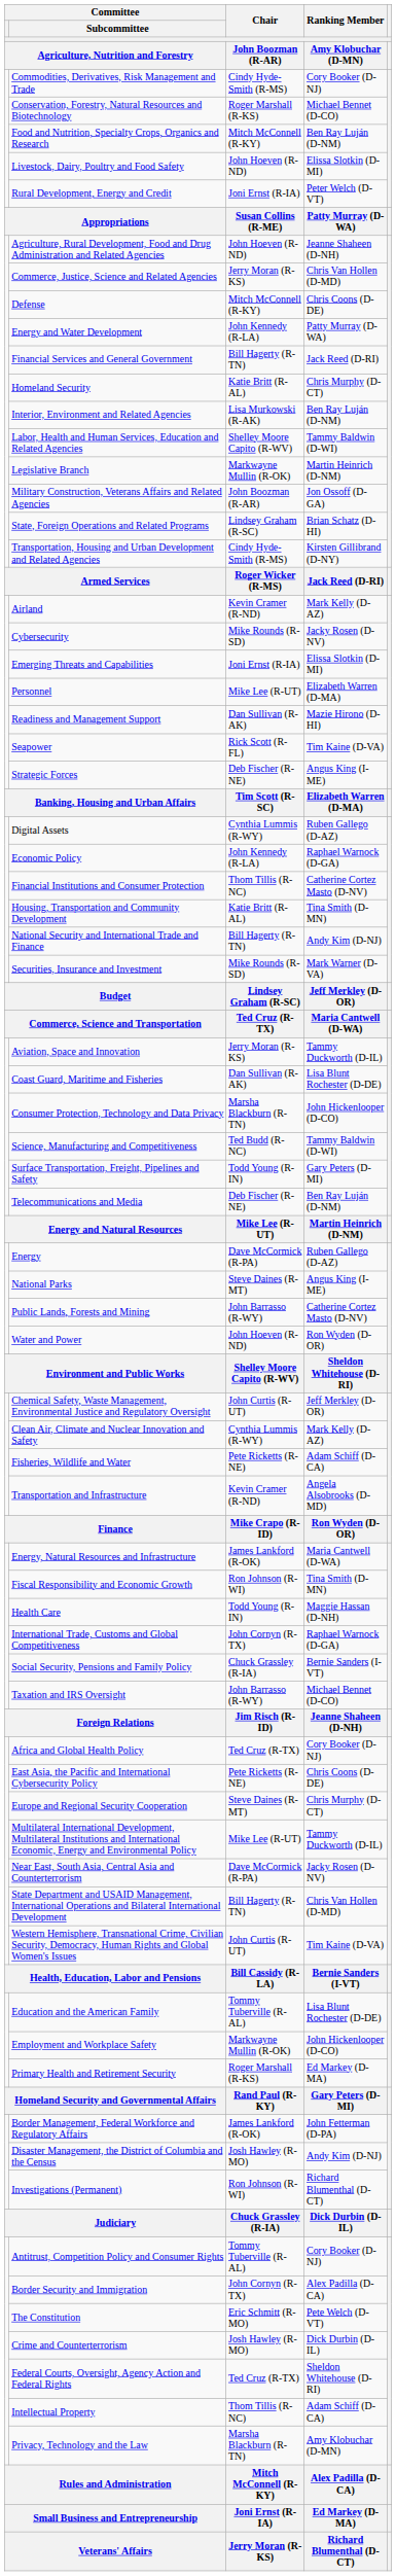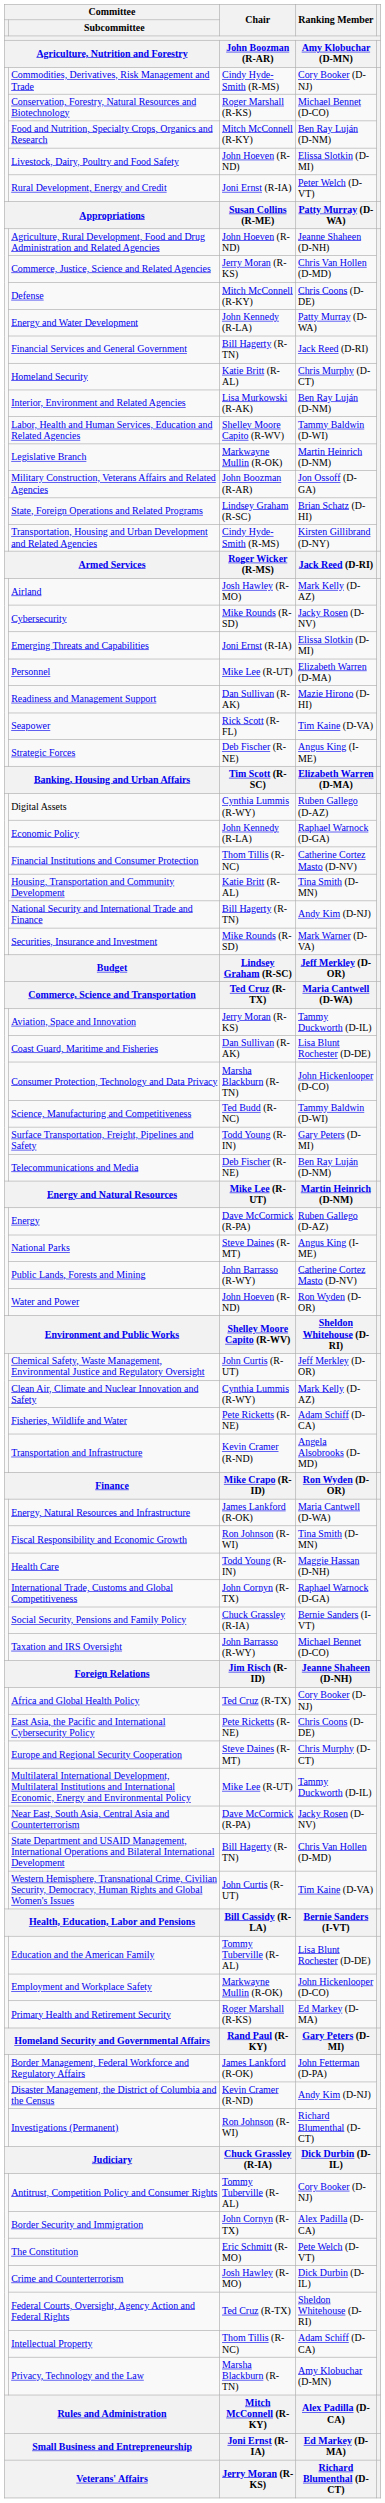 <table class="wikitable">
 <tr>
 <th colspan=2>Committee</th>
 <th rowspan=2>Chair</th>
 <th rowspan=2>Ranking Member</th>
 <th rowspan=2></th>
 </tr>
 <tr>
 <th></th>
 <th>Subcommittee</th>
 </tr>
 <tr>
 <th colspan=5></th>
 </tr>
 <tr>
 <th colspan=2><a href='#'>Agriculture, Nutrition and Forestry</a></th>
 <th><a href='#'>John Boozman</a> (R-AR)</th>
 <th><a href='#'>Amy Klobuchar</a> (D-MN)</th>
 <th></th>
 </tr>
 <tr>
 <td rowspan=5></td>
 <td><a href='#'>Commodities, Derivatives, Risk Management and Trade</a></td>
 <td><a href='#'>Cindy Hyde-Smith</a> (R-MS)</td>
 <td><a href='#'>Cory Booker</a> (D-NJ)</td>
 <th rowspan=5></th>
 </tr>
 <tr>
 <td><a href='#'>Conservation, Forestry, Natural Resources and Biotechnology</a></td>
 <td><a href='#'>Roger Marshall</a> (R-KS)</td>
 <td><a href='#'>Michael Bennet</a> (D-CO)</td>
 </tr>
 <tr>
 <td><a href='#'>Food and Nutrition, Specialty Crops, Organics and Research</a></td>
 <td><a href='#'>Mitch McConnell</a> (R-KY)</td>
 <td><a href='#'>Ben Ray Luján</a> (D-NM)</td>
 </tr>
 <tr>
 <td><a href='#'>Livestock, Dairy, Poultry and Food Safety</a></td>
 <td><a href='#'>John Hoeven</a> (R-ND)</td>
 <td><a href='#'>Elissa Slotkin</a> (D-MI)</td>
 </tr>
 <tr>
 <td><a href='#'>Rural Development, Energy and Credit</a></td>
 <td><a href='#'>Joni Ernst</a> (R-IA)</td>
 <td><a href='#'>Peter Welch</a> (D-VT)</td>
 </tr>
 <tr>
 <th colspan=2><a href='#'>Appropriations</a></th>
 <th><a href='#'>Susan Collins</a> (R-ME)</th>
 <th><a href='#'>Patty Murray</a> (D-WA)</th>
 <th></th>
 </tr>
 <tr>
 <td rowspan=12></td>
 <td><a href='#'>Agriculture, Rural Development, Food and Drug Administration and Related Agencies</a></td>
 <td><a href='#'>John Hoeven</a> (R-ND)</td>
 <td><a href='#'>Jeanne Shaheen</a> (D-NH)</td>
 <th rowspan=12></th>
 </tr>
 <tr>
 <td><a href='#'>Commerce, Justice, Science and Related Agencies</a></td>
 <td><a href='#'>Jerry Moran</a> (R-KS)</td>
 <td><a href='#'>Chris Van Hollen</a> (D-MD)</td>
 </tr>
 <tr>
 <td><a href='#'>Defense</a></td>
 <td><a href='#'>Mitch McConnell</a> (R-KY)</td>
 <td><a href='#'>Chris Coons</a> (D-DE)</td>
 </tr>
 <tr>
 <td><a href='#'>Energy and Water Development</a></td>
 <td><a href='#'>John Kennedy</a> (R-LA)</td>
 <td><a href='#'>Patty Murray</a> (D-WA)</td>
 </tr>
 <tr>
 <td><a href='#'>Financial Services and General Government</a></td>
 <td><a href='#'>Bill Hagerty</a> (R-TN)</td>
 <td><a href='#'>Jack Reed</a> (D-RI)</td>
 </tr>
 <tr>
 <td><a href='#'>Homeland Security</a></td>
 <td><a href='#'>Katie Britt</a> (R-AL)</td>
 <td><a href='#'>Chris Murphy</a> (D-CT)</td>
 </tr>
 <tr>
 <td><a href='#'>Interior, Environment and Related Agencies</a></td>
 <td><a href='#'>Lisa Murkowski</a> (R-AK)</td>
 <td><a href='#'>Ben Ray Luján</a> (D-NM)</td>
 </tr>
 <tr>
 <td><a href='#'>Labor, Health and Human Services, Education and Related Agencies</a></td>
 <td><a href='#'>Shelley Moore Capito</a> (R-WV)</td>
 <td><a href='#'>Tammy Baldwin</a> (D-WI)</td>
 </tr>
 <tr>
 <td><a href='#'>Legislative Branch</a></td>
 <td><a href='#'>Markwayne Mullin</a> (R-OK)</td>
 <td><a href='#'>Martin Heinrich</a> (D-NM)</td>
 </tr>
 <tr>
 <td><a href='#'>Military Construction, Veterans Affairs and Related Agencies</a></td>
 <td><a href='#'>John Boozman</a> (R-AR)</td>
 <td><a href='#'>Jon Ossoff</a> (D-GA)</td>
 </tr>
 <tr>
 <td><a href='#'>State, Foreign Operations and Related Programs</a></td>
 <td><a href='#'>Lindsey Graham</a> (R-SC)</td>
 <td><a href='#'>Brian Schatz</a> (D-HI)</td>
 </tr>
 <tr>
 <td><a href='#'>Transportation, Housing and Urban Development and Related Agencies</a></td>
 <td><a href='#'>Cindy Hyde-Smith</a> (R-MS)</td>
 <td><a href='#'>Kirsten Gillibrand</a> (D-NY)</td>
 </tr>
 <tr>
 <th colspan=2><a href='#'>Armed Services</a></th>
 <th><a href='#'>Roger Wicker</a> (R-MS)</th>
 <th><a href='#'>Jack Reed</a> (D-RI)</th>
 <th></th>
 </tr>
 <tr>
 <td rowspan=7></td>
 <td><a href='#'>Airland</a></td>
-<td><a href='#'>Kevin Cramer</a> (R-ND)</td>
+<td><a href='#'>Josh Hawley</a> (R-MO)</td>
 <td><a href='#'>Mark Kelly</a> (D-AZ)</td>
 <th rowspan=7></th>
 </tr>
 <tr>
 <td><a href='#'>Cybersecurity</a></td>
 <td><a href='#'>Mike Rounds</a> (R-SD)</td>
 <td><a href='#'>Jacky Rosen</a> (D-NV)</td>
 </tr>
 <tr>
 <td><a href='#'>Emerging Threats and Capabilities</a></td>
 <td><a href='#'>Joni Ernst</a> (R-IA)</td>
 <td><a href='#'>Elissa Slotkin</a> (D-MI)</td>
 </tr>
 <tr>
 <td><a href='#'>Personnel</a></td>
 <td><a href='#'>Mike Lee</a> (R-UT)</td>
 <td><a href='#'>Elizabeth Warren</a> (D-MA)</td>
 </tr>
 <tr>
 <td><a href='#'>Readiness and Management Support</a></td>
 <td><a href='#'>Dan Sullivan</a> (R-AK)</td>
 <td><a href='#'>Mazie Hirono</a> (D-HI)</td>
 </tr>
 <tr>
 <td><a href='#'>Seapower</a></td>
 <td><a href='#'>Rick Scott</a> (R-FL)</td>
 <td><a href='#'>Tim Kaine</a> (D-VA)</td>
 </tr>
 <tr>
 <td><a href='#'>Strategic Forces</a></td>
 <td><a href='#'>Deb Fischer</a> (R-NE)</td>
 <td><a href='#'>Angus King</a> (I-ME)</td>
 </tr>
 <tr>
 <th colspan=2><a href='#'>Banking, Housing and Urban Affairs</a></th>
 <th><a href='#'>Tim Scott</a> (R-SC)</th>
 <th><a href='#'>Elizabeth Warren</a> (D-MA)</th>
 <th></th>
 </tr>
 <tr>
 <td rowspan=6></td>
 <td>Digital Assets</td>
 <td><a href='#'>Cynthia Lummis</a> (R-WY)</td>
 <td><a href='#'>Ruben Gallego</a> (D-AZ)</td>
 <th rowspan=6></th>
 </tr>
 <tr>
 <td><a href='#'>Economic Policy</a></td>
 <td><a href='#'>John Kennedy</a> (R-LA)</td>
 <td><a href='#'>Raphael Warnock</a> (D-GA)</td>
 </tr>
 <tr>
 <td><a href='#'>Financial Institutions and Consumer Protection</a></td>
 <td><a href='#'>Thom Tillis</a> (R-NC)</td>
 <td><a href='#'>Catherine Cortez Masto</a> (D-NV)</td>
 </tr>
 <tr>
 <td><a href='#'>Housing, Transportation and Community Development</a></td>
 <td><a href='#'>Katie Britt</a> (R-AL)</td>
 <td><a href='#'>Tina Smith</a> (D-MN)</td>
 </tr>
 <tr>
 <td><a href='#'>National Security and International Trade and Finance</a></td>
 <td><a href='#'>Bill Hagerty</a> (R-TN)</td>
 <td><a href='#'>Andy Kim</a> (D-NJ)</td>
 </tr>
 <tr>
 <td><a href='#'>Securities, Insurance and Investment</a></td>
 <td><a href='#'>Mike Rounds</a> (R-SD)</td>
 <td><a href='#'>Mark Warner</a> (D-VA)</td>
 </tr>
 <tr>
 <th colspan=2><a href='#'>Budget</a></th>
 <th><a href='#'>Lindsey Graham</a> (R-SC)</th>
 <th><a href='#'>Jeff Merkley</a> (D-OR)</th>
 <th></th>
 </tr>
 <tr>
 <th colspan=2><a href='#'>Commerce, Science and Transportation</a></th>
 <th><a href='#'>Ted Cruz</a> (R-TX)</th>
 <th><a href='#'>Maria Cantwell</a> (D-WA)</th>
 <th></th>
 </tr>
 <tr>
 <td rowspan=6></td>
 <td><a href='#'>Aviation, Space and Innovation</a></td>
 <td><a href='#'>Jerry Moran</a> (R-KS)</td>
 <td><a href='#'>Tammy Duckworth</a> (D-IL)</td>
 <th rowspan=6></th>
 </tr>
 <tr>
 <td><a href='#'>Coast Guard, Maritime and Fisheries</a></td>
 <td><a href='#'>Dan Sullivan</a> (R-AK)</td>
 <td><a href='#'>Lisa Blunt Rochester</a> (D-DE)</td>
 </tr>
 <tr>
 <td><a href='#'>Consumer Protection, Technology and Data Privacy</a></td>
 <td><a href='#'>Marsha Blackburn</a> (R-TN)</td>
 <td><a href='#'>John Hickenlooper</a> (D-CO)</td>
 </tr>
 <tr>
 <td><a href='#'>Science, Manufacturing and Competitiveness</a></td>
 <td><a href='#'>Ted Budd</a> (R-NC)</td>
 <td><a href='#'>Tammy Baldwin</a> (D-WI)</td>
 </tr>
 <tr>
 <td><a href='#'>Surface Transportation, Freight, Pipelines and Safety</a></td>
 <td><a href='#'>Todd Young</a> (R-IN)</td>
 <td><a href='#'>Gary Peters</a> (D-MI)</td>
 </tr>
 <tr>
 <td><a href='#'>Telecommunications and Media</a></td>
 <td><a href='#'>Deb Fischer</a> (R-NE)</td>
 <td><a href='#'>Ben Ray Luján</a> (D-NM)</td>
 </tr>
 <tr>
 <th colspan=2><a href='#'>Energy and Natural Resources</a></th>
 <th><a href='#'>Mike Lee</a> (R-UT)</th>
 <th><a href='#'>Martin Heinrich</a> (D-NM)</th>
 <th></th>
 </tr>
 <tr>
 <td rowspan=4></td>
 <td><a href='#'>Energy</a></td>
 <td><a href='#'>Dave McCormick</a> (R-PA)</td>
 <td><a href='#'>Ruben Gallego</a> (D-AZ)</td>
 <th rowspan=4></th>
 </tr>
 <tr>
 <td><a href='#'>National Parks</a></td>
 <td><a href='#'>Steve Daines</a> (R-MT)</td>
 <td><a href='#'>Angus King</a> (I-ME)</td>
 </tr>
 <tr>
 <td><a href='#'>Public Lands, Forests and Mining</a></td>
 <td><a href='#'>John Barrasso</a> (R-WY)</td>
 <td><a href='#'>Catherine Cortez Masto</a> (D-NV)</td>
 </tr>
 <tr>
 <td><a href='#'>Water and Power</a></td>
 <td><a href='#'>John Hoeven</a> (R-ND)</td>
 <td><a href='#'>Ron Wyden</a> (D-OR)</td>
 </tr>
 <tr>
 <th colspan=2><a href='#'>Environment and Public Works</a></th>
 <th><a href='#'>Shelley Moore Capito</a> (R-WV)</th>
 <th><a href='#'>Sheldon Whitehouse</a> (D-RI)</th>
 <th></th>
 </tr>
 <tr>
 <td rowspan=4></td>
 <td><a href='#'>Chemical Safety, Waste Management, Environmental Justice and Regulatory Oversight</a></td>
 <td><a href='#'>John Curtis</a> (R-UT)</td>
 <td><a href='#'>Jeff Merkley</a> (D-OR)</td>
 <th rowspan=4></th>
 </tr>
 <tr>
 <td><a href='#'>Clean Air, Climate and Nuclear Innovation and Safety</a></td>
 <td><a href='#'>Cynthia Lummis</a> (R-WY)</td>
 <td><a href='#'>Mark Kelly</a> (D-AZ)</td>
 </tr>
 <tr>
 <td><a href='#'>Fisheries, Wildlife and Water</a></td>
 <td><a href='#'>Pete Ricketts</a> (R-NE)</td>
 <td><a href='#'>Adam Schiff</a> (D-CA)</td>
 </tr>
 <tr>
 <td><a href='#'>Transportation and Infrastructure</a></td>
 <td><a href='#'>Kevin Cramer</a> (R-ND)</td>
 <td><a href='#'>Angela Alsobrooks</a> (D-MD)</td>
 </tr>
 <tr>
 <th colspan=2><a href='#'>Finance</a></th>
 <th><a href='#'>Mike Crapo</a> (R-ID)</th>
 <th><a href='#'>Ron Wyden</a> (D-OR)</th>
 <th></th>
 </tr>
 <tr>
 <td rowspan=6></td>
 <td><a href='#'>Energy, Natural Resources and Infrastructure</a></td>
 <td><a href='#'>James Lankford</a> (R-OK)</td>
 <td><a href='#'>Maria Cantwell</a> (D-WA)</td>
 <th rowspan=6></th>
 </tr>
 <tr>
 <td><a href='#'>Fiscal Responsibility and Economic Growth</a></td>
 <td><a href='#'>Ron Johnson</a> (R-WI)</td>
 <td><a href='#'>Tina Smith</a> (D-MN)</td>
 </tr>
 <tr>
 <td><a href='#'>Health Care</a></td>
 <td><a href='#'>Todd Young</a> (R-IN)</td>
 <td><a href='#'>Maggie Hassan</a> (D-NH)</td>
 </tr>
 <tr>
 <td><a href='#'>International Trade, Customs and Global Competitiveness</a></td>
 <td><a href='#'>John Cornyn</a> (R-TX)</td>
 <td><a href='#'>Raphael Warnock</a> (D-GA)</td>
 </tr>
 <tr>
 <td><a href='#'>Social Security, Pensions and Family Policy</a></td>
 <td><a href='#'>Chuck Grassley</a> (R-IA)</td>
 <td><a href='#'>Bernie Sanders</a> (I-VT)</td>
 </tr>
 <tr>
 <td><a href='#'>Taxation and IRS Oversight</a></td>
 <td><a href='#'>John Barrasso</a> (R-WY)</td>
 <td><a href='#'>Michael Bennet</a> (D-CO)</td>
 </tr>
 <tr>
 <th colspan=2><a href='#'>Foreign Relations</a></th>
 <th><a href='#'>Jim Risch</a> (R-ID)</th>
 <th><a href='#'>Jeanne Shaheen</a> (D-NH)</th>
 <th></th>
 </tr>
 <tr>
 <td rowspan=7></td>
 <td><a href='#'>Africa and Global Health Policy</a></td>
 <td><a href='#'>Ted Cruz</a> (R-TX)</td>
 <td><a href='#'>Cory Booker</a> (D-NJ)</td>
 <th rowspan=7></th>
 </tr>
 <tr>
 <td><a href='#'>East Asia, the Pacific and International Cybersecurity Policy</a></td>
 <td><a href='#'>Pete Ricketts</a> (R-NE)</td>
 <td><a href='#'>Chris Coons</a> (D-DE)</td>
 </tr>
 <tr>
 <td><a href='#'>Europe and Regional Security Cooperation</a></td>
 <td><a href='#'>Steve Daines</a> (R-MT)</td>
 <td><a href='#'>Chris Murphy</a> (D-CT)</td>
 </tr>
 <tr>
 <td><a href='#'>Multilateral International Development, Multilateral Institutions and International Economic, Energy and Environmental Policy</a></td>
 <td><a href='#'>Mike Lee</a> (R-UT)</td>
 <td><a href='#'>Tammy Duckworth</a> (D-IL)</td>
 </tr>
 <tr>
 <td><a href='#'>Near East, South Asia, Central Asia and Counterterrorism</a></td>
 <td><a href='#'>Dave McCormick</a> (R-PA)</td>
 <td><a href='#'>Jacky Rosen</a> (D-NV)</td>
 </tr>
 <tr>
 <td><a href='#'>State Department and USAID Management, International Operations and Bilateral International Development</a></td>
 <td><a href='#'>Bill Hagerty</a> (R-TN)</td>
 <td><a href='#'>Chris Van Hollen</a> (D-MD)</td>
 </tr>
 <tr>
 <td><a href='#'>Western Hemisphere, Transnational Crime, Civilian Security, Democracy, Human Rights and Global Women's Issues</a></td>
 <td><a href='#'>John Curtis</a> (R-UT)</td>
 <td><a href='#'>Tim Kaine</a> (D-VA)</td>
 </tr>
 <tr>
 <th colspan=2><a href='#'>Health, Education, Labor and Pensions</a></th>
 <th><a href='#'>Bill Cassidy</a> (R-LA)</th>
 <th><a href='#'>Bernie Sanders</a> (I-VT)</th>
 <th></th>
 </tr>
 <tr>
 <td rowspan=3></td>
 <td><a href='#'>Education and the American Family</a></td>
 <td><a href='#'>Tommy Tuberville</a> (R-AL)</td>
 <td><a href='#'>Lisa Blunt Rochester</a> (D-DE)</td>
 <th rowspan=3></th>
 </tr>
 <tr>
 <td><a href='#'>Employment and Workplace Safety</a></td>
 <td><a href='#'>Markwayne Mullin</a> (R-OK)</td>
 <td><a href='#'>John Hickenlooper</a> (D-CO)</td>
 </tr>
 <tr>
 <td><a href='#'>Primary Health and Retirement Security</a></td>
 <td><a href='#'>Roger Marshall</a> (R-KS)</td>
 <td><a href='#'>Ed Markey</a> (D-MA)</td>
 </tr>
 <tr>
 <th colspan=2><a href='#'>Homeland Security and Governmental Affairs</a></th>
 <th><a href='#'>Rand Paul</a> (R-KY)</th>
 <th><a href='#'>Gary Peters</a> (D-MI)</th>
 <th></th>
 </tr>
 <tr>
 <td rowspan=3></td>
 <td><a href='#'>Border Management, Federal Workforce and Regulatory Affairs</a></td>
 <td><a href='#'>James Lankford</a> (R-OK)</td>
 <td><a href='#'>John Fetterman</a> (D-PA)</td>
 <th rowspan=3></th>
 </tr>
 <tr>
 <td><a href='#'>Disaster Management, the District of Columbia and the Census</a></td>
-<td><a href='#'>Josh Hawley</a> (R-MO)</td>
+<td><a href='#'>Kevin Cramer</a> (R-ND)</td>
 <td><a href='#'>Andy Kim</a> (D-NJ)</td>
 </tr>
 <tr>
 <td><a href='#'>Investigations (Permanent)</a></td>
 <td><a href='#'>Ron Johnson</a> (R-WI)</td>
 <td><a href='#'>Richard Blumenthal</a> (D-CT)</td>
 </tr>
 <tr>
 <th colspan=2><a href='#'>Judiciary</a></th>
 <th><a href='#'>Chuck Grassley</a> (R-IA)</th>
 <th><a href='#'>Dick Durbin</a> (D-IL)</th>
 <th></th>
 </tr>
 <tr>
 <td rowspan=7></td>
 <td><a href='#'>Antitrust, Competition Policy and Consumer Rights</a></td>
 <td><a href='#'>Tommy Tuberville</a> (R-AL)</td>
 <td><a href='#'>Cory Booker</a> (D-NJ)</td>
 <th rowspan=7></th>
 </tr>
 <tr>
 <td><a href='#'>Border Security and Immigration</a></td>
 <td><a href='#'>John Cornyn</a> (R-TX)</td>
 <td><a href='#'>Alex Padilla</a> (D-CA)</td>
 </tr>
 <tr>
 <td><a href='#'>The Constitution</a></td>
 <td><a href='#'>Eric Schmitt</a> (R-MO)</td>
 <td><a href='#'>Pete Welch</a> (D-VT)</td>
 </tr>
 <tr>
 <td><a href='#'>Crime and Counterterrorism</a></td>
 <td><a href='#'>Josh Hawley</a> (R-MO)</td>
 <td><a href='#'>Dick Durbin</a> (D-IL)</td>
 </tr>
 <tr>
 <td><a href='#'>Federal Courts, Oversight, Agency Action and Federal Rights</a></td>
 <td><a href='#'>Ted Cruz</a> (R-TX)</td>
 <td><a href='#'>Sheldon Whitehouse</a> (D-RI)</td>
 </tr>
 <tr>
 <td><a href='#'>Intellectual Property</a></td>
 <td><a href='#'>Thom Tillis</a> (R-NC)</td>
 <td><a href='#'>Adam Schiff</a> (D-CA)</td>
 </tr>
 <tr>
 <td><a href='#'>Privacy, Technology and the Law</a></td>
 <td><a href='#'>Marsha Blackburn</a> (R-TN)</td>
 <td><a href='#'>Amy Klobuchar</a> (D-MN)</td>
 </tr>
 <tr>
 <th colspan=2><a href='#'>Rules and Administration</a></th>
 <th><a href='#'>Mitch McConnell</a> (R-KY)</th>
 <th><a href='#'>Alex Padilla</a> (D-CA)</th>
 <th></th>
 </tr>
 <tr>
 <th colspan=2><a href='#'>Small Business and Entrepreneurship</a></th>
 <th><a href='#'>Joni Ernst</a> (R-IA)</th>
 <th><a href='#'>Ed Markey</a> (D-MA)</th>
 <th></th>
 </tr>
 <tr>
 <th colspan=2><a href='#'>Veterans' Affairs</a></th>
 <th><a href='#'>Jerry Moran</a> (R-KS)</th>
 <th><a href='#'>Richard Blumenthal</a> (D-CT)</th>
 <th></th>
 </tr>
 </table>
